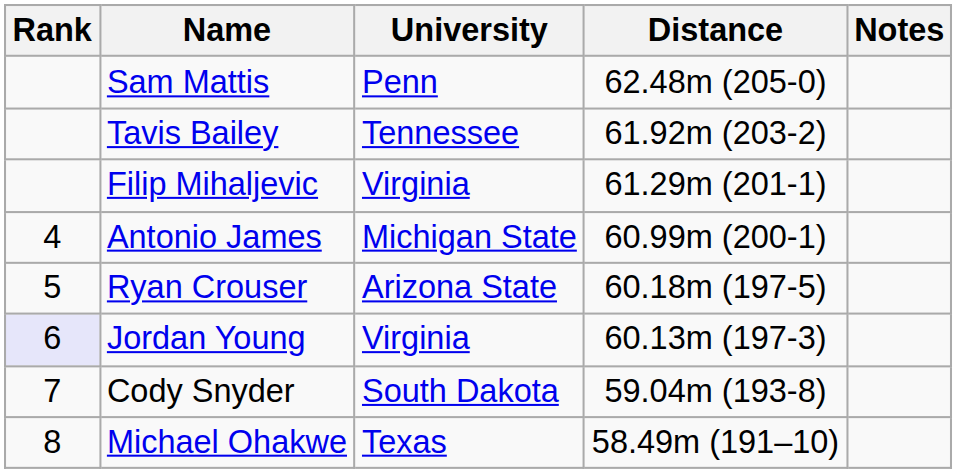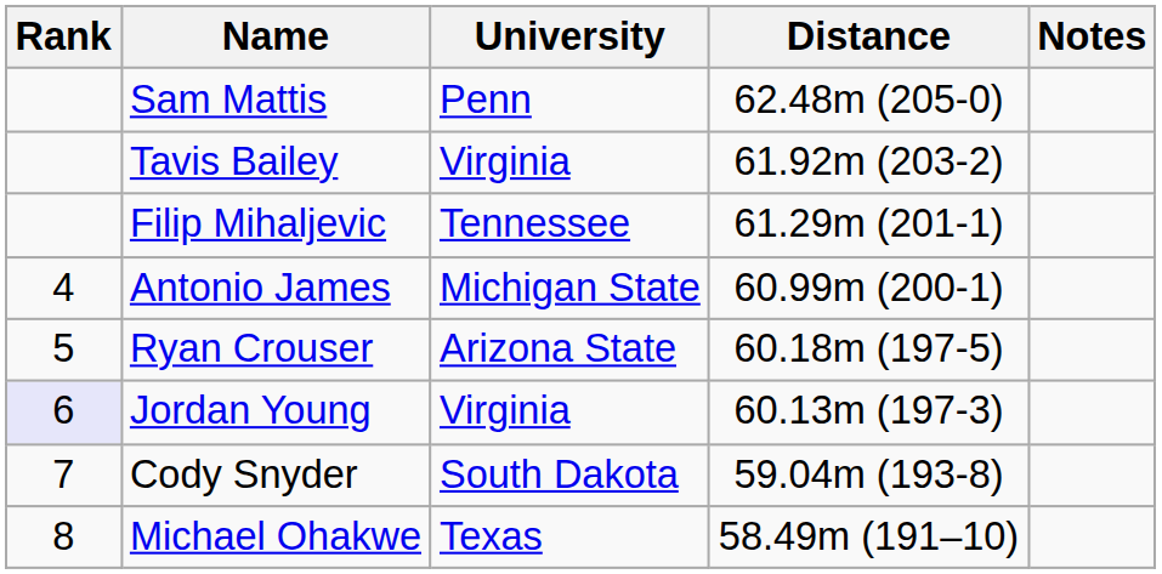 <table class="wikitable sortable" style="text-align:center">
 <tr>
 <th>Rank</th>
 <th>Name</th>
 <th>University</th>
 <th>Distance</th>
 <th>Notes</th>
 </tr>
 <tr>
 <td></td>
 <td align=left><a href='#'>Sam Mattis</a></td>
 <td align=left><a href='#'>Penn</a></td>
 <td>62.48m  (205-0)</td>
 <td></td>
 </tr>
 <tr>
 <td></td>
 <td align=left><a href='#'>Tavis Bailey</a></td>
-<td align=left><a href='#'>Tennessee</a></td>
+<td align=left><a href='#'>Virginia</a></td>
 <td>61.92m  (203-2)</td>
 <td></td>
 </tr>
 <tr>
 <td></td>
 <td align=left><a href='#'>Filip Mihaljevic</a></td>
-<td align=left><a href='#'>Virginia</a></td>
+<td align=left><a href='#'>Tennessee</a></td>
 <td>61.29m  (201-1)</td>
 <td></td>
 </tr>
 <tr>
 <td>4</td>
 <td align=left><a href='#'>Antonio James</a></td>
 <td align="left"><a href='#'>Michigan State</a></td>
 <td>60.99m  (200-1)</td>
 <td></td>
 </tr>
 <tr>
 <td>5</td>
 <td align=left><a href='#'>Ryan Crouser</a></td>
 <td align="left"><a href='#'>Arizona State</a></td>
 <td>60.18m  (197-5)</td>
 <td></td>
 </tr>
 <tr>
 <td style="background: lavender;">6</td>
 <td align=left><a href='#'>Jordan Young</a></td>
 <td align="left"><a href='#'>Virginia</a></td>
 <td>60.13m  (197-3)</td>
 <td></td>
 </tr>
 <tr>
 <td>7</td>
 <td align=left>Cody Snyder</td>
 <td align=left><a href='#'>South Dakota</a></td>
 <td>59.04m  (193-8)</td>
 <td></td>
 </tr>
 <tr>
 <td>8</td>
 <td align=left><a href='#'>Michael Ohakwe</a></td>
 <td align=left><a href='#'>Texas</a></td>
 <td>58.49m  (191–10)</td>
 <td></td>
 </tr>
 </table>
